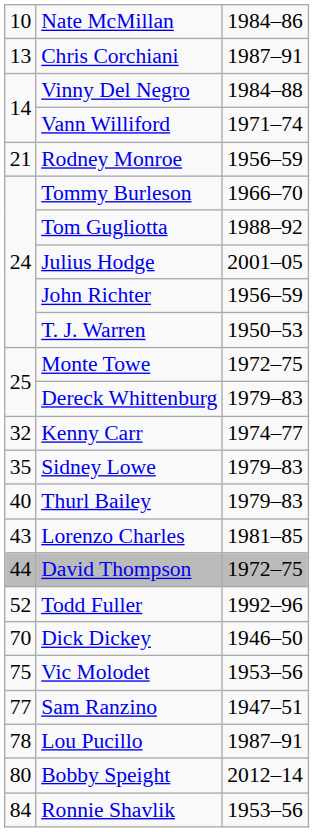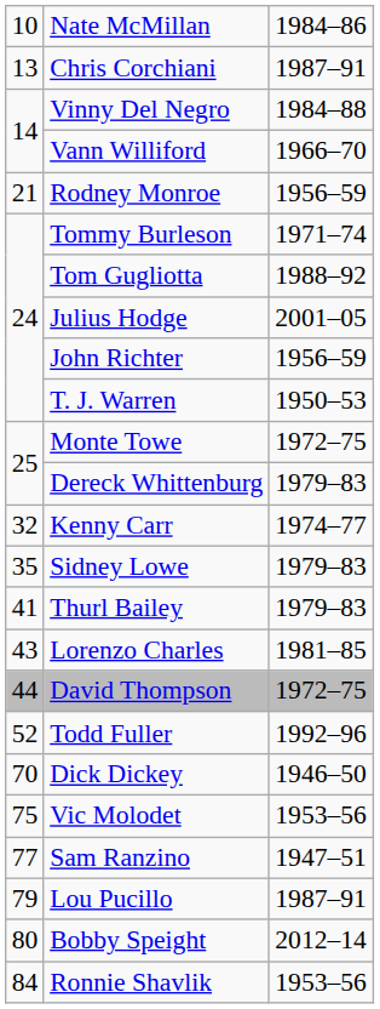 <table class="wikitable">
 <tr>
 <td>10</td>
 <td><a href='#'>Nate McMillan</a></td>
 <td>1984–86</td>
 </tr>
 <tr>
 <td>13</td>
 <td><a href='#'>Chris Corchiani</a></td>
 <td>1987–91</td>
 </tr>
 <tr>
 <td rowspan=2>14</td>
 <td><a href='#'>Vinny Del Negro</a></td>
 <td>1984–88</td>
 </tr>
 <tr>
 <td><a href='#'>Vann Williford</a></td>
-<td>1971–74</td>
+<td>1966–70</td>
 </tr>
 <tr>
 <td>21</td>
 <td><a href='#'>Rodney Monroe</a></td>
 <td>1956–59</td>
 </tr>
 <tr>
 <td rowspan=5>24</td>
 <td><a href='#'>Tommy Burleson</a></td>
-<td>1966–70</td>
+<td>1971–74</td>
 </tr>
 <tr>
 <td><a href='#'>Tom Gugliotta</a></td>
 <td>1988–92</td>
 </tr>
 <tr>
 <td><a href='#'>Julius Hodge</a></td>
 <td>2001–05</td>
 </tr>
 <tr>
 <td><a href='#'>John Richter</a></td>
 <td>1956–59</td>
 </tr>
 <tr>
 <td><a href='#'>T. J. Warren</a></td>
 <td>1950–53</td>
 </tr>
 <tr>
 <td rowspan=2>25</td>
 <td><a href='#'>Monte Towe</a></td>
 <td>1972–75</td>
 </tr>
 <tr>
 <td><a href='#'>Dereck Whittenburg</a></td>
 <td>1979–83</td>
 </tr>
 <tr>
 <td>32</td>
 <td><a href='#'>Kenny Carr</a></td>
 <td>1974–77</td>
 </tr>
 <tr>
 <td>35</td>
 <td><a href='#'>Sidney Lowe</a></td>
 <td>1979–83</td>
 </tr>
 <tr>
-<td>40</td>
+<td>41</td>
 <td><a href='#'>Thurl Bailey</a></td>
 <td>1979–83</td>
 </tr>
 <tr>
 <td>43</td>
 <td><a href='#'>Lorenzo Charles</a></td>
 <td>1981–85</td>
 </tr>
 <tr style="background:#BBBBBB;">
 <td>44</td>
 <td><a href='#'>David Thompson</a></td>
 <td>1972–75</td>
 </tr>
 <tr>
 <td>52</td>
 <td><a href='#'>Todd Fuller</a></td>
 <td>1992–96</td>
 </tr>
 <tr>
 <td>70</td>
 <td><a href='#'>Dick Dickey</a></td>
 <td>1946–50</td>
 </tr>
 <tr>
 <td>75</td>
 <td><a href='#'>Vic Molodet</a></td>
 <td>1953–56</td>
 </tr>
 <tr>
 <td>77</td>
 <td><a href='#'>Sam Ranzino</a></td>
 <td>1947–51</td>
 </tr>
 <tr>
-<td>78</td>
+<td>79</td>
 <td><a href='#'>Lou Pucillo</a></td>
 <td>1987–91</td>
 </tr>
 <tr>
 <td>80</td>
 <td><a href='#'>Bobby Speight</a></td>
 <td>2012–14</td>
 </tr>
 <tr>
 <td>84</td>
 <td><a href='#'>Ronnie Shavlik</a></td>
 <td>1953–56</td>
 </tr>
 </table>
